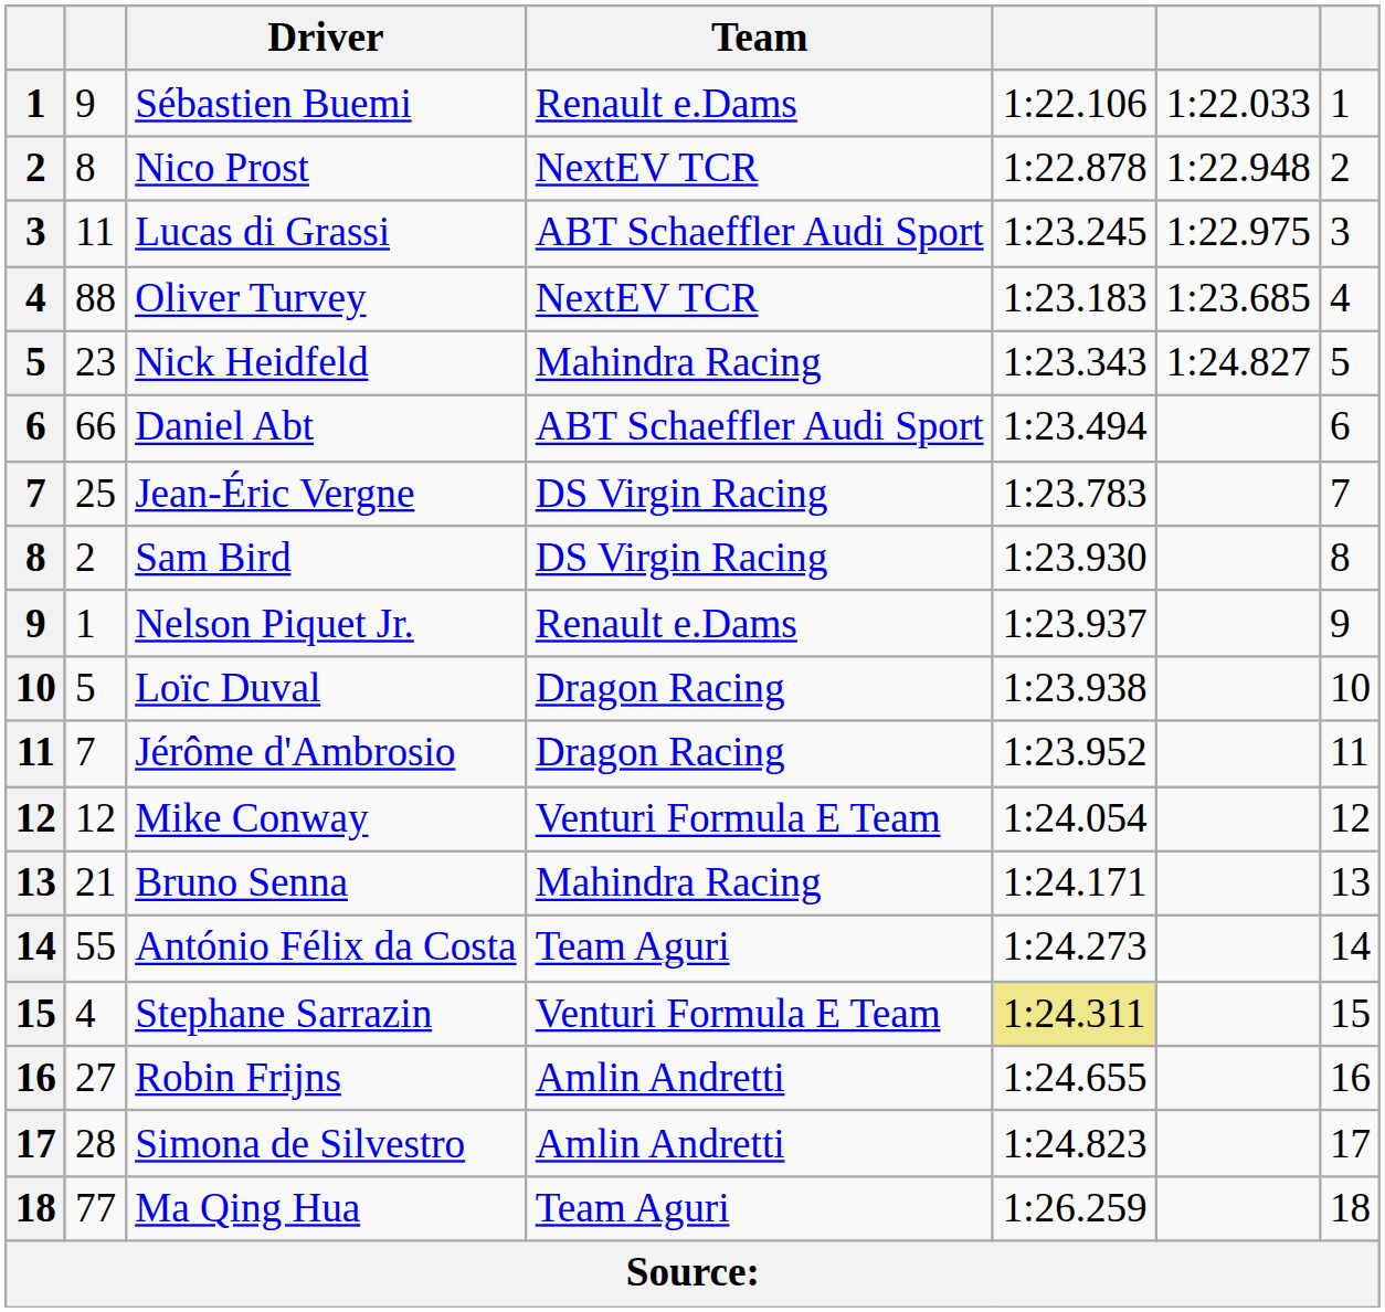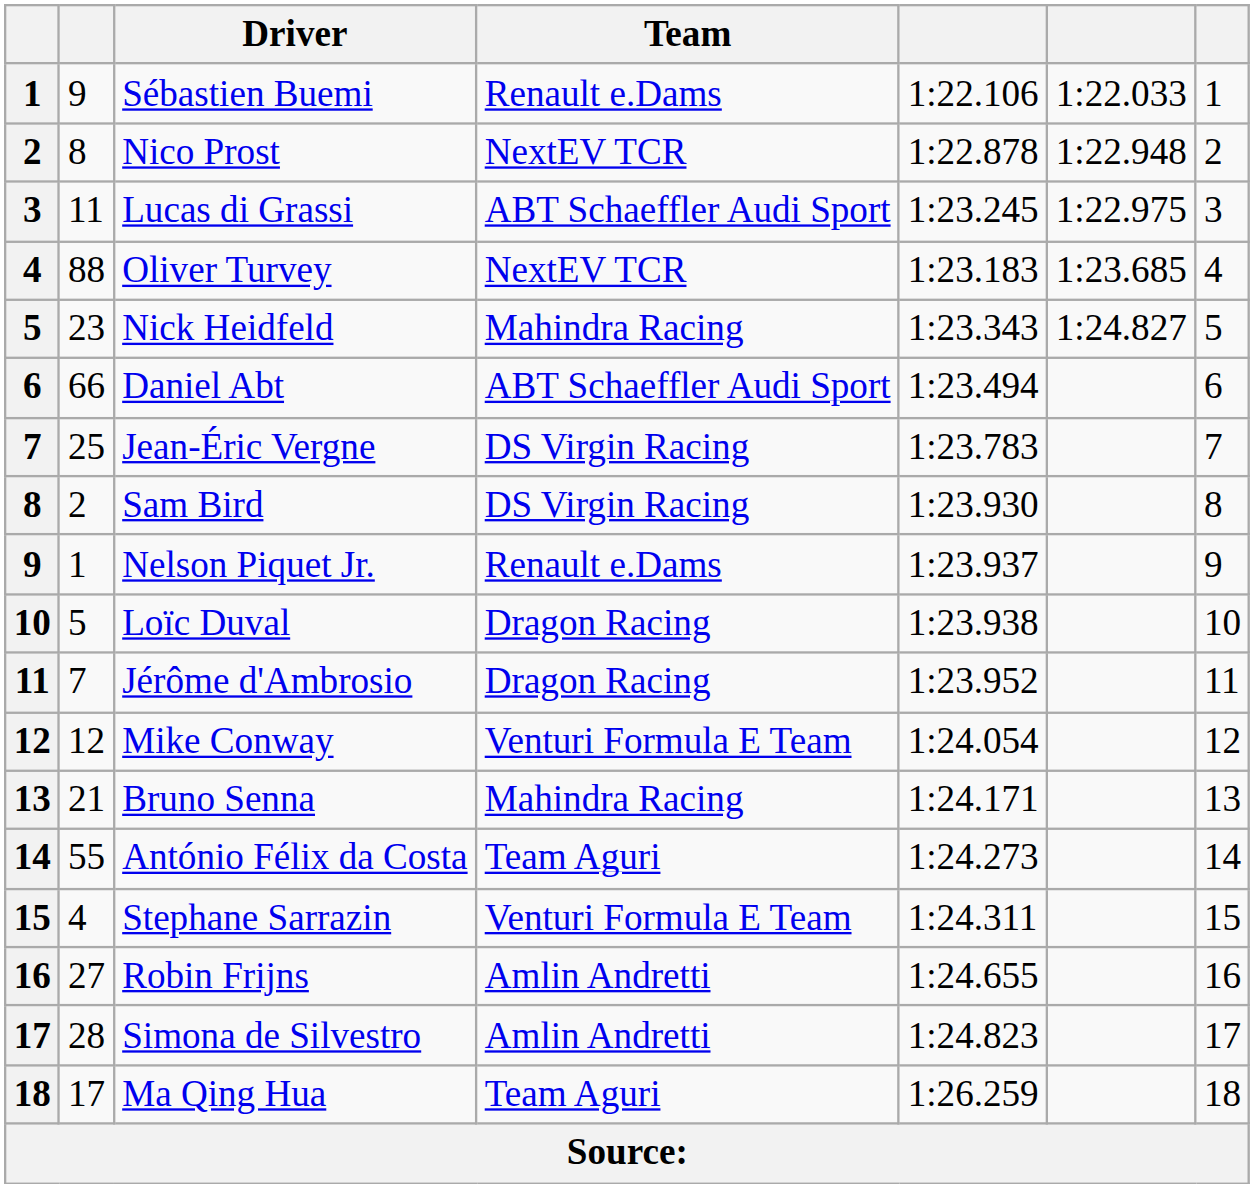 <table class="wikitable">
 <tr>
 <th></th>
 <th></th>
 <th>Driver</th>
 <th>Team</th>
 <th></th>
 <th></th>
 <th></th>
 </tr>
 <tr>
 <th>1</th>
 <td>9</td>
 <td> <a href='#'>Sébastien Buemi</a></td>
 <td><a href='#'>Renault e.Dams</a></td>
 <td>1:22.106</td>
 <td>1:22.033</td>
 <td>1</td>
 </tr>
 <tr>
 <th>2</th>
 <td>8</td>
 <td> <a href='#'>Nico Prost</a></td>
 <td><a href='#'>NextEV TCR</a></td>
 <td>1:22.878</td>
 <td>1:22.948</td>
 <td>2</td>
 </tr>
 <tr>
 <th>3</th>
 <td>11</td>
 <td> <a href='#'>Lucas di Grassi</a></td>
 <td><a href='#'>ABT Schaeffler Audi Sport</a></td>
 <td>1:23.245</td>
 <td>1:22.975</td>
 <td>3</td>
 </tr>
 <tr>
 <th>4</th>
 <td>88</td>
 <td> <a href='#'>Oliver Turvey</a></td>
 <td><a href='#'>NextEV TCR</a></td>
 <td>1:23.183</td>
 <td>1:23.685</td>
 <td>4</td>
 </tr>
 <tr>
 <th>5</th>
 <td>23</td>
 <td> <a href='#'>Nick Heidfeld</a></td>
 <td><a href='#'>Mahindra Racing</a></td>
 <td>1:23.343</td>
 <td>1:24.827</td>
 <td>5</td>
 </tr>
 <tr>
 <th>6</th>
 <td>66</td>
 <td> <a href='#'>Daniel Abt</a></td>
 <td><a href='#'>ABT Schaeffler Audi Sport</a></td>
 <td>1:23.494</td>
 <td></td>
 <td>6</td>
 </tr>
 <tr>
 <th>7</th>
 <td>25</td>
 <td> <a href='#'>Jean-Éric Vergne</a></td>
 <td><a href='#'>DS Virgin Racing</a></td>
 <td>1:23.783</td>
 <td></td>
 <td>7</td>
 </tr>
 <tr>
 <th>8</th>
 <td>2</td>
 <td> <a href='#'>Sam Bird</a></td>
 <td><a href='#'>DS Virgin Racing</a></td>
 <td>1:23.930</td>
 <td></td>
 <td>8</td>
 </tr>
 <tr>
 <th>9</th>
 <td>1</td>
 <td> <a href='#'>Nelson Piquet Jr.</a></td>
 <td><a href='#'>Renault e.Dams</a></td>
 <td>1:23.937</td>
 <td></td>
 <td>9</td>
 </tr>
 <tr>
 <th>10</th>
 <td>5</td>
 <td> <a href='#'>Loïc Duval</a></td>
 <td><a href='#'>Dragon Racing</a></td>
 <td>1:23.938</td>
 <td></td>
 <td>10</td>
 </tr>
 <tr>
 <th>11</th>
 <td>7</td>
 <td> <a href='#'>Jérôme d'Ambrosio</a></td>
 <td><a href='#'>Dragon Racing</a></td>
 <td>1:23.952</td>
 <td></td>
 <td>11</td>
 </tr>
 <tr>
 <th>12</th>
 <td>12</td>
 <td> <a href='#'>Mike Conway</a></td>
 <td><a href='#'>Venturi Formula E Team</a></td>
 <td>1:24.054</td>
 <td></td>
 <td>12</td>
 </tr>
 <tr>
 <th>13</th>
 <td>21</td>
 <td> <a href='#'>Bruno Senna</a></td>
 <td><a href='#'>Mahindra Racing</a></td>
 <td>1:24.171</td>
 <td></td>
 <td>13</td>
 </tr>
 <tr>
 <th>14</th>
 <td>55</td>
 <td> <a href='#'>António Félix da Costa</a></td>
 <td><a href='#'>Team Aguri</a></td>
 <td>1:24.273</td>
 <td></td>
 <td>14</td>
 </tr>
 <tr>
 <th>15</th>
 <td>4</td>
 <td> <a href='#'>Stephane Sarrazin</a></td>
 <td><a href='#'>Venturi Formula E Team</a></td>
-<td style="background: khaki;">1:24.311</td>
+<td>1:24.311</td>
 <td></td>
 <td>15</td>
 </tr>
 <tr>
 <th>16</th>
 <td>27</td>
 <td> <a href='#'>Robin Frijns</a></td>
 <td><a href='#'>Amlin Andretti</a></td>
 <td>1:24.655</td>
 <td></td>
 <td>16</td>
 </tr>
 <tr>
 <th>17</th>
 <td>28</td>
 <td> <a href='#'>Simona de Silvestro</a></td>
 <td><a href='#'>Amlin Andretti</a></td>
 <td>1:24.823</td>
 <td></td>
 <td>17</td>
 </tr>
 <tr>
 <th>18</th>
-<td>77</td>
+<td>17</td>
 <td> <a href='#'>Ma Qing Hua</a></td>
 <td><a href='#'>Team Aguri</a></td>
 <td>1:26.259</td>
 <td></td>
 <td>18</td>
 </tr>
 <tr>
 <th colspan="7">Source:</th>
 </tr>
 </table>
